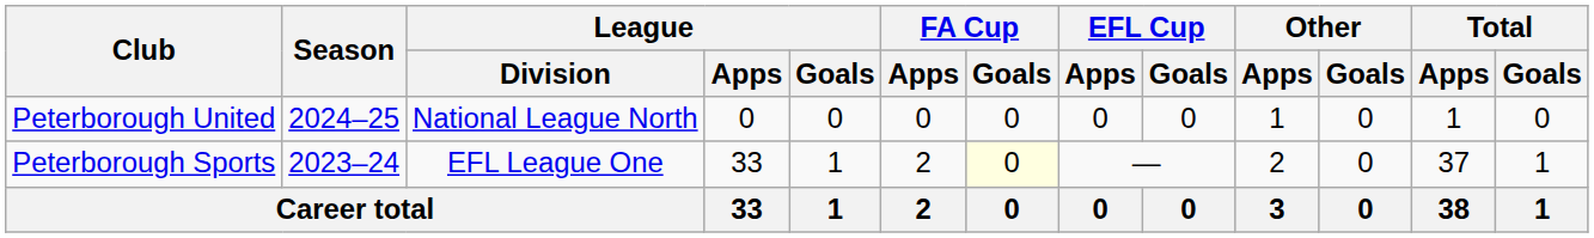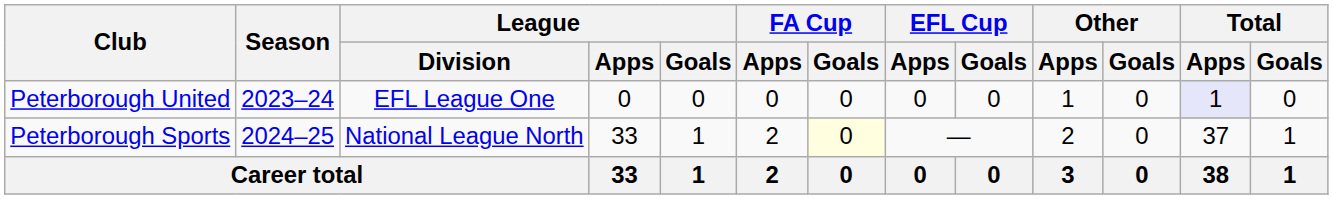 <table class="wikitable" style="text-align:center;">
 <tr>
 <th rowspan="2">Club</th>
 <th rowspan="2">Season</th>
 <th colspan="3">League</th>
 <th colspan="2"><a href='#'>FA Cup</a></th>
 <th colspan="2"><a href='#'>EFL Cup</a></th>
 <th colspan="2">Other</th>
 <th colspan="2">Total</th>
 </tr>
 <tr>
 <th>Division</th>
 <th>Apps</th>
 <th>Goals</th>
 <th>Apps</th>
 <th>Goals</th>
 <th>Apps</th>
 <th>Goals</th>
 <th>Apps</th>
 <th>Goals</th>
 <th>Apps</th>
 <th>Goals</th>
 </tr>
 <tr>
 <td><a href='#'>Peterborough United</a></td>
-<td><a href='#'>2024–25</a></td>
-<td><a href='#'>National League North</a></td>
+<td><a href='#'>2023–24</a></td>
+<td><a href='#'>EFL League One</a></td>
 <td>0</td>
 <td>0</td>
 <td>0</td>
 <td>0</td>
 <td>0</td>
 <td>0</td>
 <td>1</td>
 <td>0</td>
-<td>1</td>
+<td style="background: lavender;">1</td>
 <td>0</td>
 </tr>
 <tr>
 <td><a href='#'>Peterborough Sports</a></td>
-<td><a href='#'>2023–24</a></td>
-<td><a href='#'>EFL League One</a></td>
+<td><a href='#'>2024–25</a></td>
+<td><a href='#'>National League North</a></td>
 <td>33</td>
 <td>1</td>
 <td>2</td>
 <td style="background: lightyellow;">0</td>
 <td colspan="2">—</td>
 <td>2</td>
 <td>0</td>
 <td>37</td>
 <td>1</td>
 </tr>
 <tr>
 <th colspan="3">Career total</th>
 <th>33</th>
 <th>1</th>
 <th>2</th>
 <th>0</th>
 <th>0</th>
 <th>0</th>
 <th>3</th>
 <th>0</th>
 <th>38</th>
 <th>1</th>
 </tr>
 </table>
